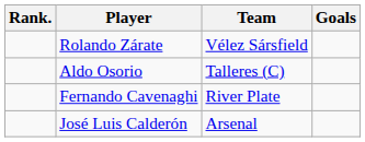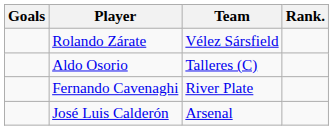 <table class="wikitable" style="text-align:">
 <tr>
-<th>Rank.</th>
+<th>Goals</th>
 <th>Player</th>
 <th>Team</th>
-<th>Goals</th>
+<th>Rank.</th>
 </tr>
 <tr>
 <td></td>
 <td> <a href='#'>Rolando Zárate</a></td>
 <td><a href='#'>Vélez Sársfield</a></td>
 <td></td>
 </tr>
 <tr>
 <td></td>
 <td> <a href='#'>Aldo Osorio</a></td>
 <td><a href='#'>Talleres (C)</a></td>
 <td></td>
 </tr>
 <tr>
 <td></td>
 <td> <a href='#'>Fernando Cavenaghi</a></td>
 <td><a href='#'>River Plate</a></td>
 <td></td>
 </tr>
 <tr>
 <td></td>
 <td> <a href='#'>José Luis Calderón</a></td>
 <td><a href='#'>Arsenal</a></td>
 <td></td>
 </tr>
 </table>
